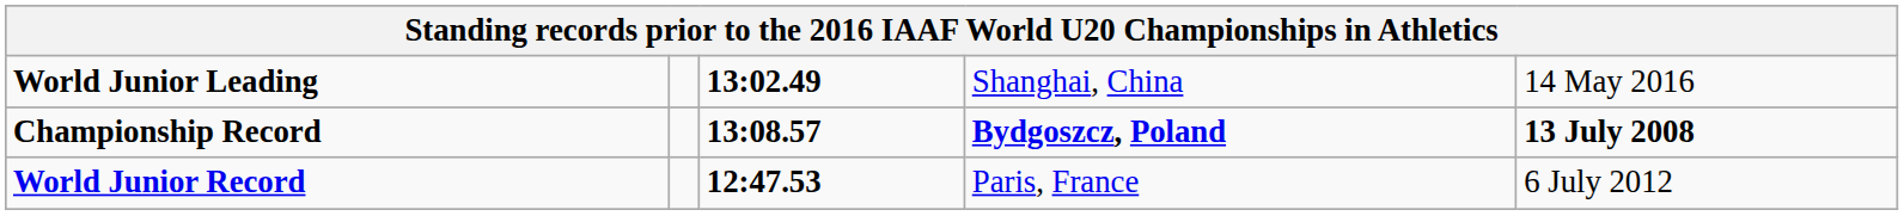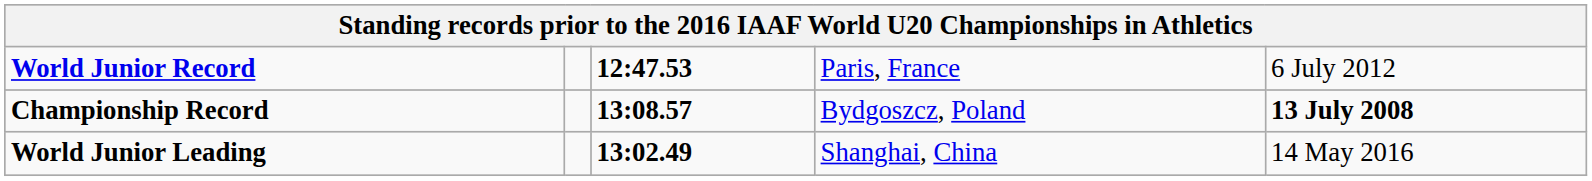 <table class="wikitable" width=75%>
 <tr>
 <th colspan="5">Standing records prior to the 2016 IAAF World U20 Championships in Athletics</th>
+</tr>
+<tr>
+<td><strong><a href='#'>World Junior Record</a></strong></td>
+<td></td>
+<td><strong>12:47.53</strong></td>
+<td><a href='#'>Paris</a>, <a href='#'>France</a></td>
+<td>6 July 2012</td>
+</tr>
+<tr>
+<td><strong>Championship Record</strong></td>
+<td></td>
+<td><strong>13:08.57</strong></td>
+<td><a href='#'>Bydgoszcz</a>, <a href='#'>Poland</a></td>
+<td><strong>13 July 2008</strong></td>
 </tr>
 <tr>
 <td><strong>World Junior Leading</strong></td>
 <td></td>
 <td><strong>13:02.49</strong></td>
 <td><a href='#'>Shanghai</a>, <a href='#'>China</a></td>
 <td>14 May 2016</td>
 </tr>
-<tr>
-<td><strong>Championship Record</strong></td>
-<td></td>
-<td><strong>13:08.57</strong></td>
-<td><strong><a href='#'>Bydgoszcz</a>, <a href='#'>Poland</a></strong></td>
-<td><strong>13 July 2008</strong></td>
-</tr>
-<tr>
-<td><strong><a href='#'>World Junior Record</a></strong></td>
-<td></td>
-<td><strong>12:47.53</strong></td>
-<td><a href='#'>Paris</a>, <a href='#'>France</a></td>
-<td>6 July 2012</td>
-</tr>
 </table>
